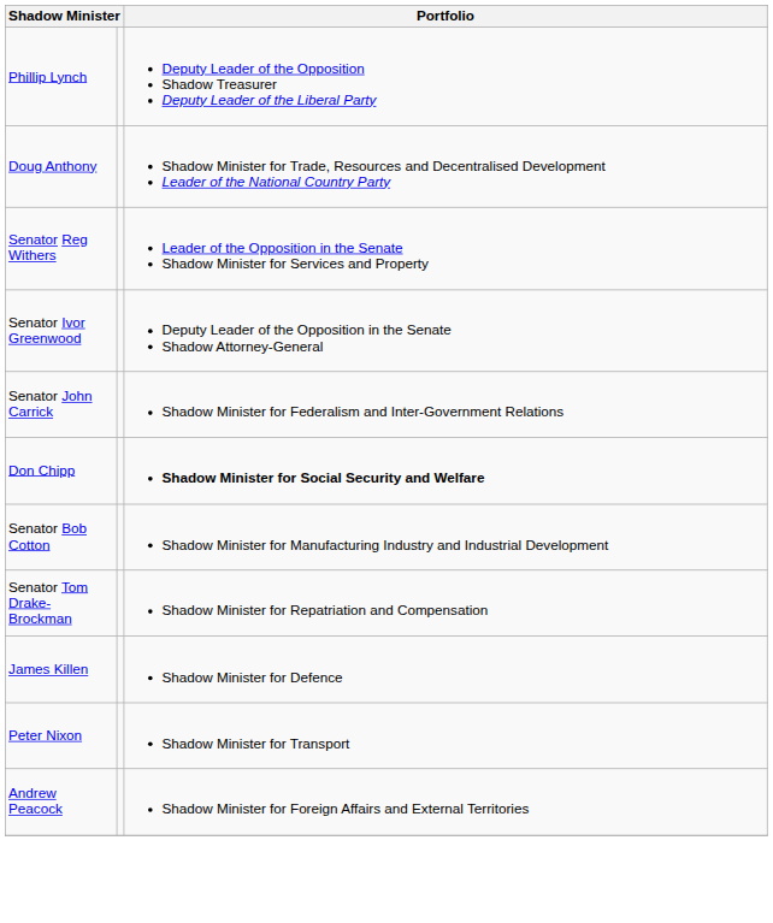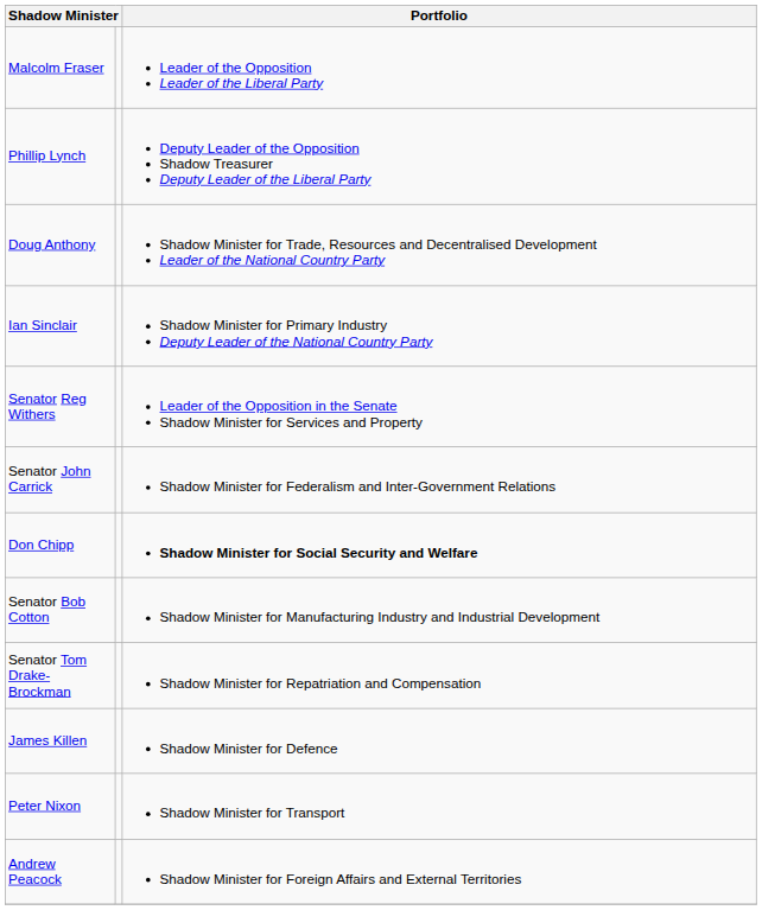 <table class="wikitable">
 <tr>
 <th width=80 colspan="2">Shadow Minister</th>
 <th width=725>Portfolio</th>
+</tr>
+<tr>
+<td><a href='#'>Malcolm Fraser</a> </td>
+<td></td>
+<td><br><ul><li><a href='#'>Leader of the Opposition</a></li><li><a href='#'><em>Leader of the Liberal Party</em></a></li></ul></td>
 </tr>
 <tr>
 <td><a href='#'>Phillip Lynch</a> </td>
 <td></td>
 <td><br><ul><li><a href='#'>Deputy Leader of the Opposition</a></li><li>Shadow Treasurer</li><li><a href='#'><em>Deputy Leader of the Liberal Party</em></a></li></ul></td>
 </tr>
 <tr>
 <td><a href='#'>Doug Anthony</a> </td>
 <td></td>
 <td><br><ul><li>Shadow Minister for Trade, Resources and Decentralised Development</li><li><a href='#'><em>Leader of the National Country Party</em></a></li></ul></td>
 </tr>
 <tr>
+<td><a href='#'>Ian Sinclair</a> </td>
+<td></td>
+<td><br><ul><li>Shadow Minister for Primary Industry</li><li><a href='#'><em>Deputy Leader of the National Country Party</em></a></li></ul></td>
+</tr>
+<tr>
 <td><a href='#'>Senator</a> <a href='#'>Reg Withers</a></td>
 <td></td>
 <td><br><ul><li><a href='#'>Leader of the Opposition in the Senate</a></li><li>Shadow Minister for Services and Property</li></ul></td>
-</tr>
-<tr>
-<td>Senator <a href='#'>Ivor Greenwood</a> </td>
-<td></td>
-<td><br><ul><li>Deputy Leader of the Opposition in the Senate</li><li>Shadow Attorney-General</li></ul></td>
 </tr>
 <tr>
 <td>Senator <a href='#'>John Carrick</a></td>
 <td></td>
 <td><br><ul><li>Shadow Minister for Federalism and Inter-Government Relations</li></ul></td>
 </tr>
 <tr>
 <td><a href='#'>Don Chipp</a> </td>
 <td></td>
 <td><strong><br><ul><li>Shadow Minister for Social Security and Welfare</li></ul></strong></td>
 </tr>
 <tr>
 <td>Senator <a href='#'>Bob Cotton</a></td>
 <td></td>
 <td><br><ul><li>Shadow Minister for Manufacturing Industry and Industrial Development</li></ul></td>
 </tr>
 <tr>
 <td>Senator <a href='#'>Tom Drake-Brockman</a></td>
 <td></td>
 <td><br><ul><li>Shadow Minister for Repatriation and Compensation</li></ul></td>
 </tr>
 <tr>
 <td><a href='#'>James Killen</a> </td>
 <td></td>
 <td><br><ul><li>Shadow Minister for Defence</li></ul></td>
 </tr>
 <tr>
 <td><a href='#'>Peter Nixon</a> </td>
 <td></td>
 <td><br><ul><li>Shadow Minister for Transport</li></ul></td>
 </tr>
 <tr>
 <td><a href='#'>Andrew Peacock</a> </td>
 <td></td>
 <td><br><ul><li>Shadow Minister for Foreign Affairs and External Territories</li></ul></td>
 </tr>
 <tr>
 </tr>
 </table>
